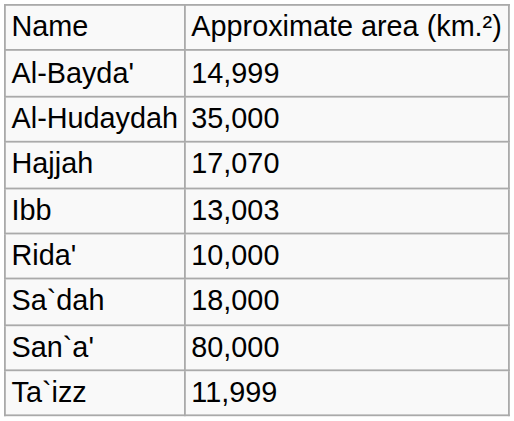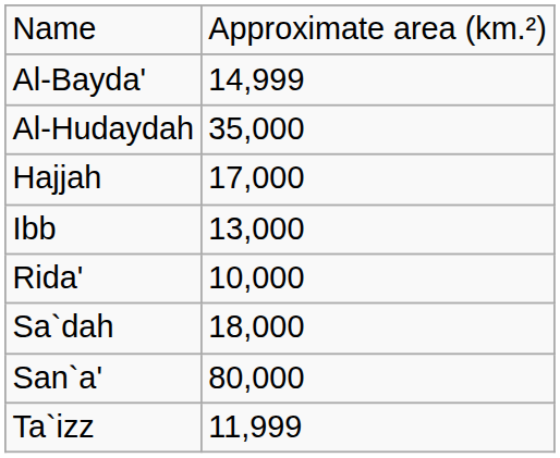 <table class="wikitable">
 <tr>
 <td>Name</td>
 <td>Approximate area (km.²)</td>
 </tr>
 <tr>
 <td>Al-Bayda'</td>
 <td>14,999</td>
 </tr>
 <tr>
 <td>Al-Hudaydah</td>
 <td>35,000</td>
 </tr>
 <tr>
 <td>Hajjah</td>
-<td>17,070</td>
+<td>17,000</td>
 </tr>
 <tr>
 <td>Ibb</td>
-<td>13,003</td>
+<td>13,000</td>
 </tr>
 <tr>
 <td>Rida'</td>
 <td>10,000</td>
 </tr>
 <tr>
 <td>Sa`dah</td>
 <td>18,000</td>
 </tr>
 <tr>
 <td>San`a'</td>
 <td>80,000</td>
 </tr>
 <tr>
 <td>Ta`izz</td>
 <td>11,999</td>
 </tr>
 </table>
